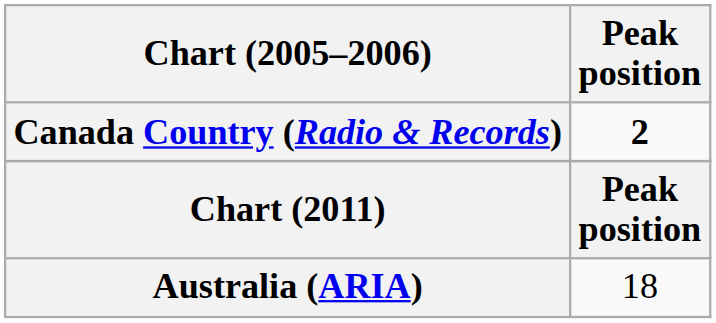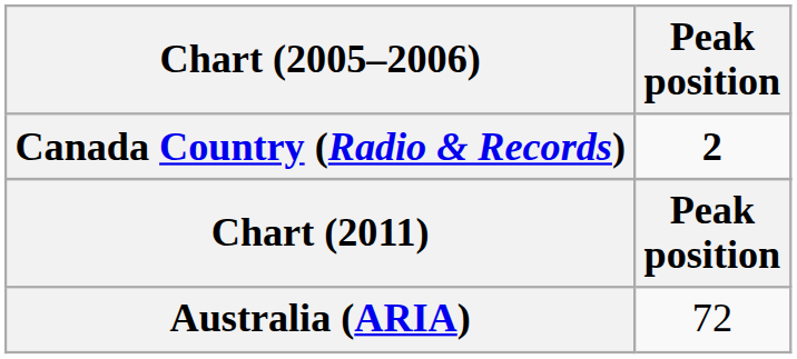 <table class="wikitable plainrowheaders" style="text-align:center;">
 <tr>
 <th>Chart (2005–2006)</th>
 <th>Peak <br>position</th>
 </tr>
 <tr>
 <th scope="row">Canada <a href='#'>Country</a> (<em><a href='#'>Radio & Records</a></em>)</th>
 <td><strong>2</strong></td>
 </tr>
 <tr>
 </tr>
 <tr>
 </tr>
 <tr>
 <th>Chart (2011)</th>
 <th>Peak <br>position</th>
 </tr>
 <tr>
 <th scope="row">Australia (<a href='#'>ARIA</a>)</th>
-<td>18</td>
+<td>72</td>
 </tr>
 </table>
